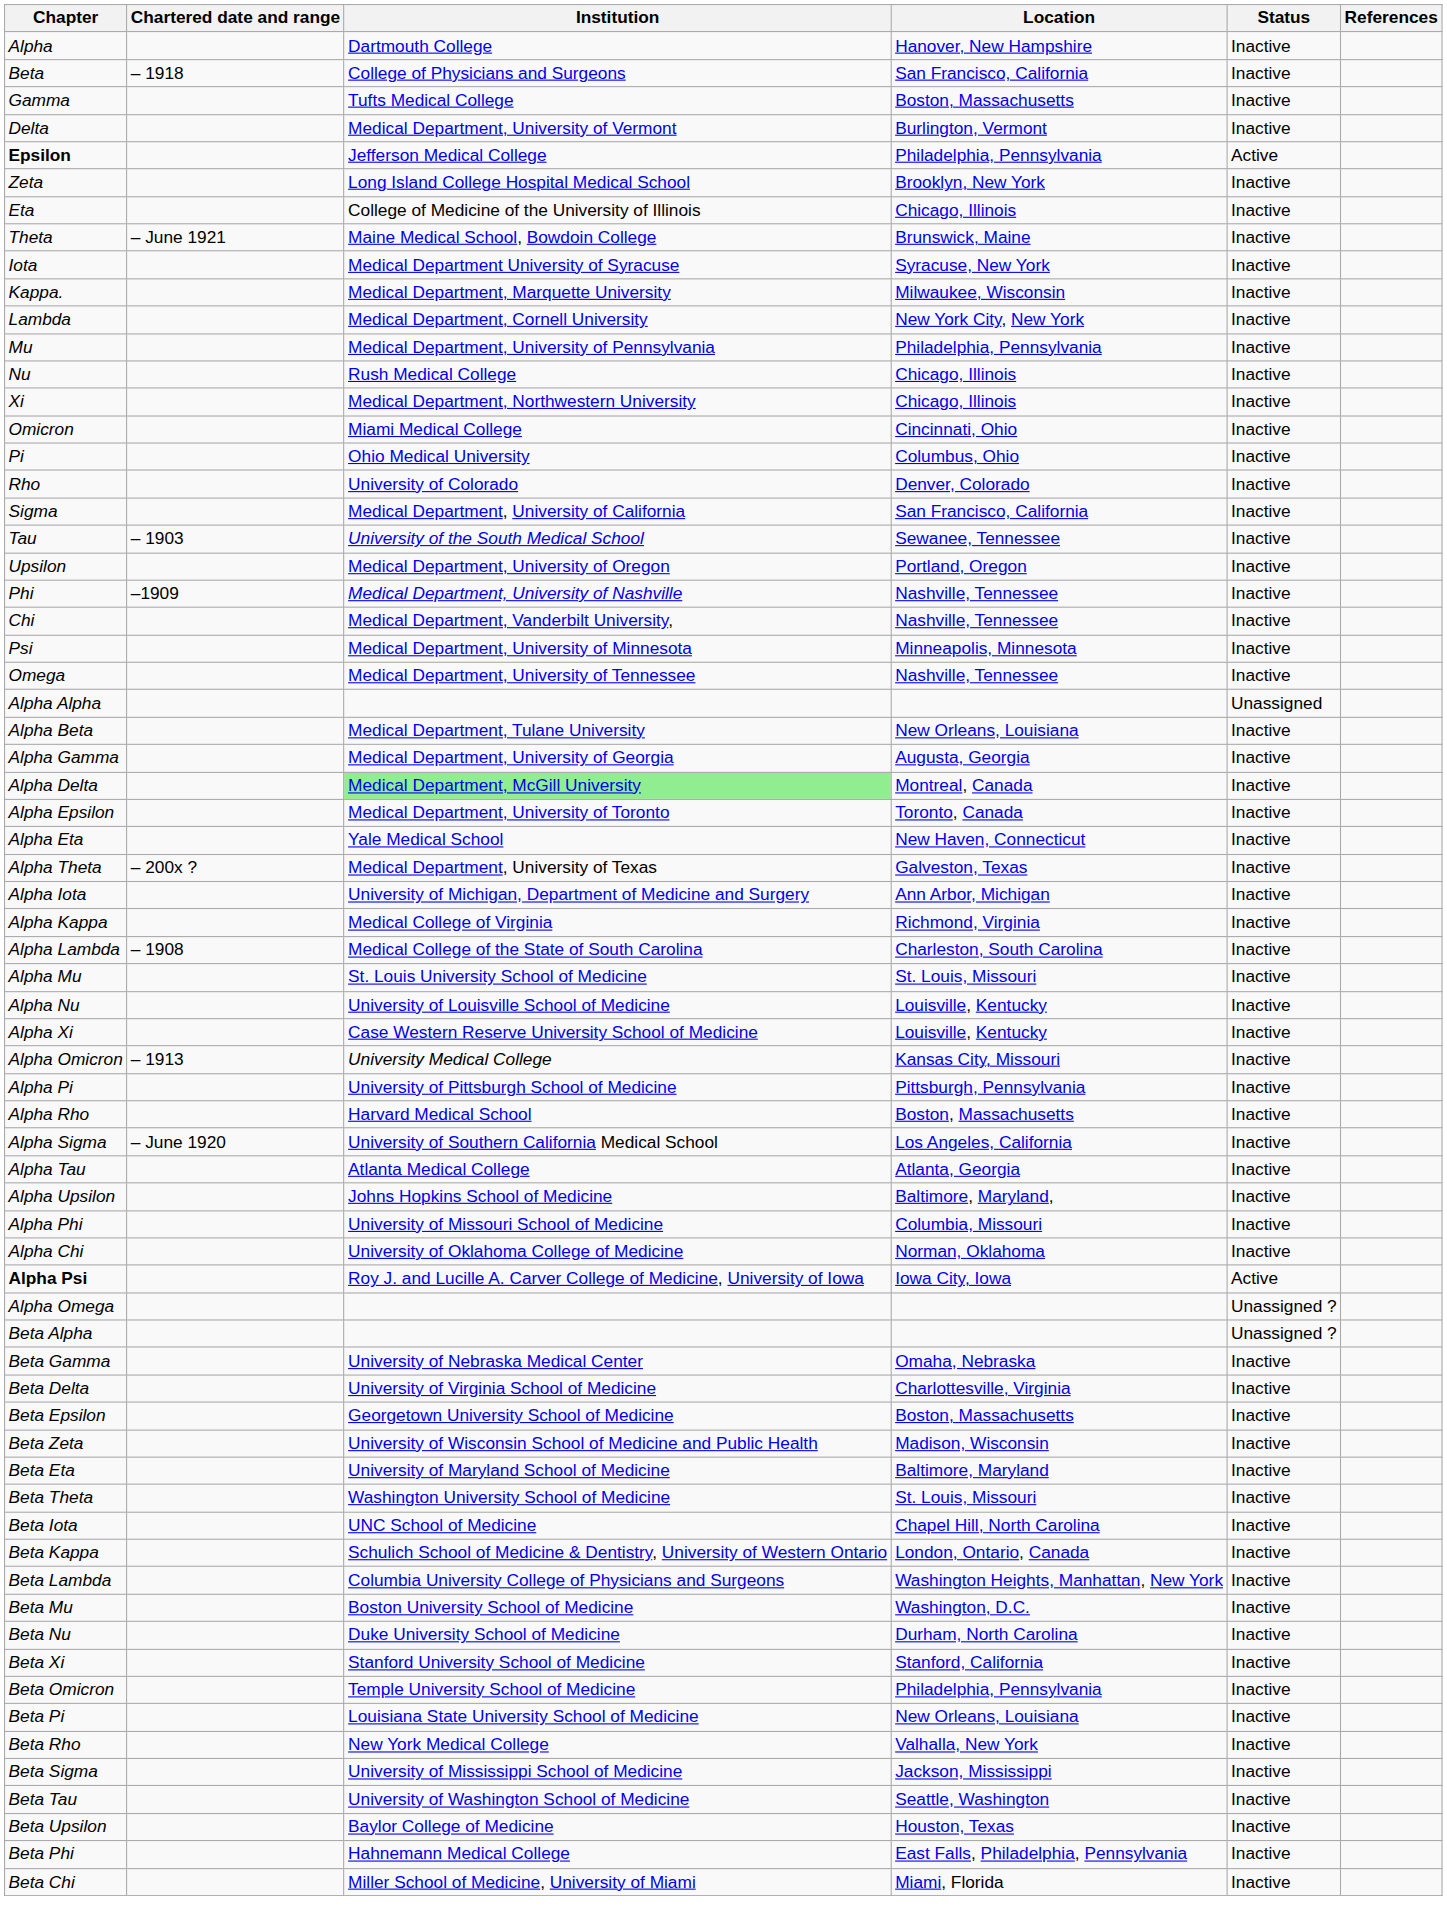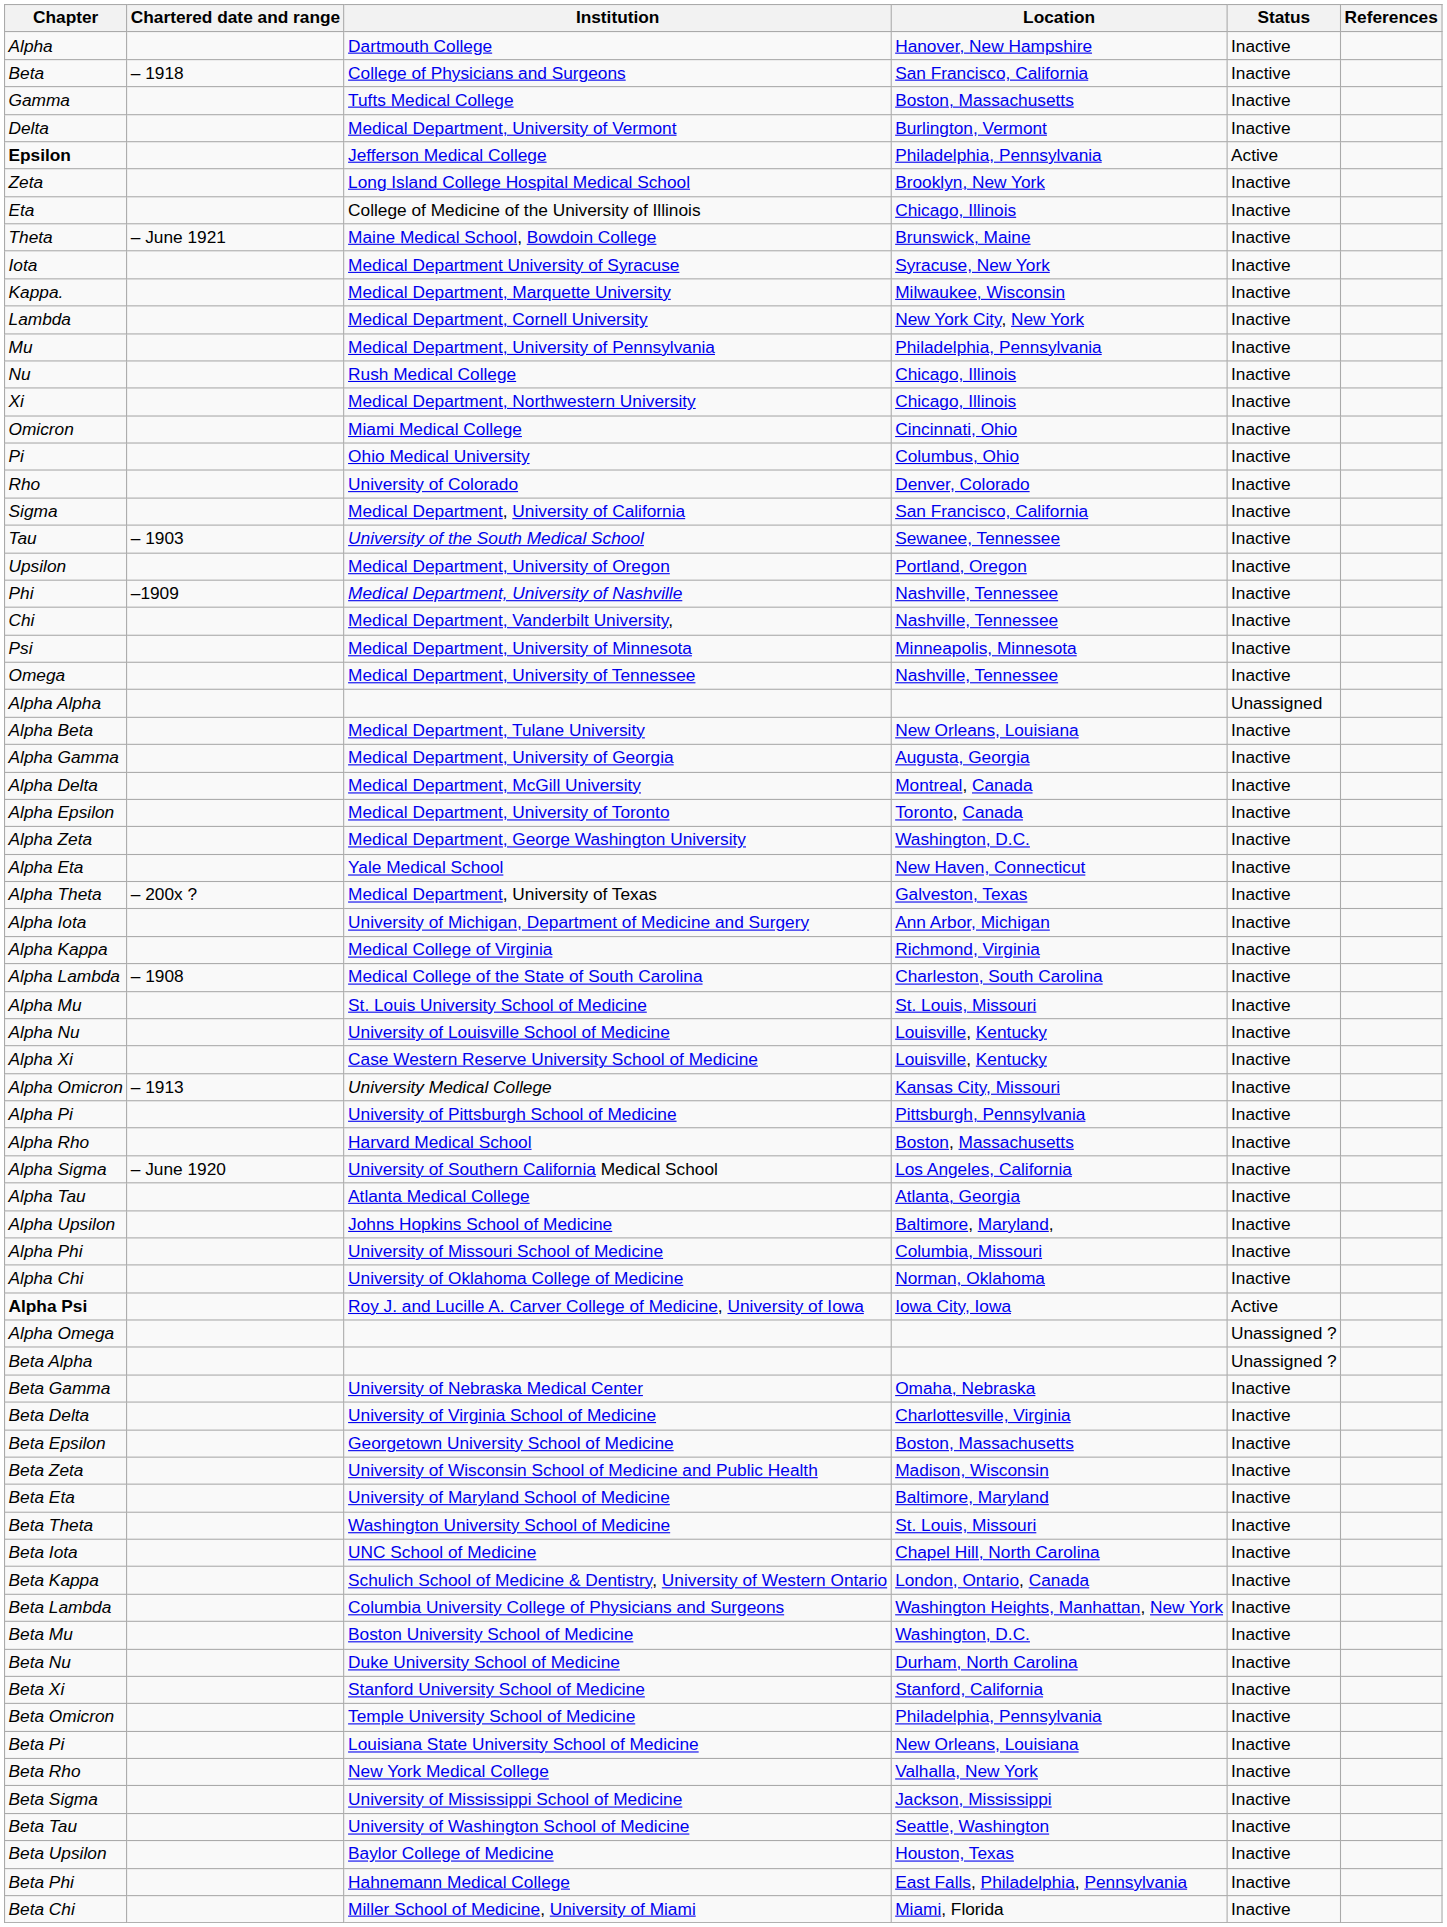 <table class="wikitable sortable">
 <tr>
 <th>Chapter</th>
 <th>Chartered date and range</th>
 <th>Institution</th>
 <th>Location</th>
 <th>Status</th>
 <th>References</th>
 </tr>
 <tr>
 <td><em>Alpha</em></td>
 <td></td>
 <td><a href='#'>Dartmouth College</a></td>
 <td><a href='#'>Hanover, New Hampshire</a></td>
 <td>Inactive</td>
 <td></td>
 </tr>
 <tr>
 <td><em>Beta</em></td>
 <td> – 1918</td>
 <td><a href='#'>College of Physicians and Surgeons</a></td>
 <td><a href='#'>San Francisco, California</a></td>
 <td>Inactive</td>
 <td></td>
 </tr>
 <tr>
 <td><em>Gamma</em></td>
 <td></td>
 <td><a href='#'>Tufts Medical College</a></td>
 <td><a href='#'>Boston, Massachusetts</a></td>
 <td>Inactive</td>
 <td></td>
 </tr>
 <tr>
 <td><em>Delta</em></td>
 <td></td>
 <td><a href='#'>Medical Department, University of Vermont</a></td>
 <td><a href='#'>Burlington, Vermont</a></td>
 <td>Inactive</td>
 <td></td>
 </tr>
 <tr>
 <td><strong>Epsilon</strong></td>
 <td></td>
 <td><a href='#'>Jefferson Medical College</a></td>
 <td><a href='#'>Philadelphia, Pennsylvania</a></td>
 <td>Active</td>
 <td></td>
 </tr>
 <tr>
 <td><em>Zeta</em></td>
 <td></td>
 <td><a href='#'>Long Island College Hospital Medical School</a></td>
 <td><a href='#'>Brooklyn, New York</a></td>
 <td>Inactive</td>
 <td></td>
 </tr>
 <tr>
 <td><em>Eta</em></td>
 <td></td>
 <td>College of Medicine of the University of Illinois</td>
 <td><a href='#'>Chicago, Illinois</a></td>
 <td>Inactive</td>
 <td></td>
 </tr>
 <tr>
 <td><em>Theta</em></td>
 <td> – June 1921</td>
 <td><a href='#'>Maine Medical School</a>, <a href='#'>Bowdoin College</a></td>
 <td><a href='#'>Brunswick, Maine</a></td>
 <td>Inactive</td>
 <td></td>
 </tr>
 <tr>
 <td><em>Iota</em></td>
 <td></td>
 <td><a href='#'>Medical Department University of Syracuse</a></td>
 <td><a href='#'>Syracuse, New York</a></td>
 <td>Inactive</td>
 <td></td>
 </tr>
 <tr>
 <td><em>Kappa.</em></td>
 <td></td>
 <td><a href='#'>Medical Department, Marquette University</a></td>
 <td><a href='#'>Milwaukee, Wisconsin</a></td>
 <td>Inactive</td>
 <td></td>
 </tr>
 <tr>
 <td><em>Lambda</em></td>
 <td></td>
 <td><a href='#'>Medical Department, Cornell University</a></td>
 <td><a href='#'>New York City</a>, <a href='#'>New York</a></td>
 <td>Inactive</td>
 <td></td>
 </tr>
 <tr>
 <td><em>Mu</em></td>
 <td></td>
 <td><a href='#'>Medical Department, University of Pennsylvania</a></td>
 <td><a href='#'>Philadelphia, Pennsylvania</a></td>
 <td>Inactive</td>
 <td></td>
 </tr>
 <tr>
 <td><em>Nu</em></td>
 <td></td>
 <td><a href='#'>Rush Medical College</a></td>
 <td><a href='#'>Chicago, Illinois</a></td>
 <td>Inactive</td>
 <td></td>
 </tr>
 <tr>
 <td><em>Xi</em></td>
 <td></td>
 <td><a href='#'>Medical Department, Northwestern University</a></td>
 <td><a href='#'>Chicago, Illinois</a></td>
 <td>Inactive</td>
 <td></td>
 </tr>
 <tr>
 <td><em>Omicron</em></td>
 <td></td>
 <td><a href='#'>Miami Medical College</a></td>
 <td><a href='#'>Cincinnati, Ohio</a></td>
 <td>Inactive</td>
 <td></td>
 </tr>
 <tr>
 <td><em>Pi</em></td>
 <td></td>
 <td><a href='#'>Ohio Medical University</a></td>
 <td><a href='#'>Columbus, Ohio</a></td>
 <td>Inactive</td>
 <td></td>
 </tr>
 <tr>
 <td><em>Rho</em></td>
 <td></td>
 <td><a href='#'>University of Colorado</a></td>
 <td><a href='#'>Denver, Colorado</a></td>
 <td>Inactive</td>
 <td></td>
 </tr>
 <tr>
 <td><em>Sigma</em></td>
 <td></td>
 <td><a href='#'>Medical Department</a>, <a href='#'>University of California</a></td>
 <td><a href='#'>San Francisco, California</a></td>
 <td>Inactive</td>
 <td></td>
 </tr>
 <tr>
 <td><em>Tau</em></td>
 <td> – 1903</td>
 <td><a href='#'><em>University of the South Medical School</em></a></td>
 <td><a href='#'>Sewanee, Tennessee</a></td>
 <td>Inactive</td>
 <td></td>
 </tr>
 <tr>
 <td><em>Upsilon</em></td>
 <td></td>
 <td><a href='#'>Medical Department, University of Oregon</a></td>
 <td><a href='#'>Portland, Oregon</a></td>
 <td>Inactive</td>
 <td></td>
 </tr>
 <tr>
 <td><em>Phi</em></td>
 <td> –1909</td>
 <td><a href='#'><em>Medical Department, University of Nashville</em></a></td>
 <td><a href='#'>Nashville, Tennessee</a></td>
 <td>Inactive</td>
 <td></td>
 </tr>
 <tr>
 <td><em>Chi</em></td>
 <td></td>
 <td><a href='#'>Medical Department, Vanderbilt University</a>,</td>
 <td><a href='#'>Nashville, Tennessee</a></td>
 <td>Inactive</td>
 <td></td>
 </tr>
 <tr>
 <td><em>Psi</em></td>
 <td></td>
 <td><a href='#'>Medical Department, University of Minnesota</a></td>
 <td><a href='#'>Minneapolis, Minnesota</a></td>
 <td>Inactive</td>
 <td></td>
 </tr>
 <tr>
 <td><em>Omega</em></td>
 <td></td>
 <td><a href='#'>Medical Department, University of Tennessee</a></td>
 <td><a href='#'>Nashville, Tennessee</a></td>
 <td>Inactive</td>
 <td></td>
 </tr>
 <tr>
 <td><em>Alpha Alpha</em></td>
 <td></td>
 <td></td>
 <td></td>
 <td>Unassigned</td>
 <td></td>
 </tr>
 <tr>
 <td><em>Alpha Beta</em></td>
 <td></td>
 <td><a href='#'>Medical Department, Tulane University</a></td>
 <td><a href='#'>New Orleans, Louisiana</a></td>
 <td>Inactive</td>
 <td></td>
 </tr>
 <tr>
 <td><em>Alpha Gamma</em></td>
 <td></td>
 <td><a href='#'>Medical Department, University of Georgia</a></td>
 <td><a href='#'>Augusta, Georgia</a></td>
 <td>Inactive</td>
 <td></td>
 </tr>
 <tr>
 <td><em>Alpha Delta</em></td>
 <td></td>
-<td style="background: lightgreen;"><a href='#'>Medical Department, McGill University</a></td>
+<td><a href='#'>Medical Department, McGill University</a></td>
 <td><a href='#'>Montreal</a>, <a href='#'>Canada</a></td>
 <td>Inactive</td>
 <td></td>
 </tr>
 <tr>
 <td><em>Alpha Epsilon</em></td>
 <td></td>
 <td><a href='#'>Medical Department, University of Toronto</a></td>
 <td><a href='#'>Toronto</a>, <a href='#'>Canada</a></td>
+<td>Inactive</td>
+<td></td>
+</tr>
+<tr>
+<td><em>Alpha Zeta</em></td>
+<td></td>
+<td><a href='#'>Medical Department, George Washington University</a></td>
+<td><a href='#'>Washington, D.C.</a></td>
 <td>Inactive</td>
 <td></td>
 </tr>
 <tr>
 <td><em>Alpha Eta</em></td>
 <td></td>
 <td><a href='#'>Yale Medical School</a></td>
 <td><a href='#'>New Haven, Connecticut</a></td>
 <td>Inactive</td>
 <td></td>
 </tr>
 <tr>
 <td><em>Alpha Theta</em></td>
 <td> – 200x ?</td>
 <td><a href='#'>Medical Department</a>, University of Texas</td>
 <td><a href='#'>Galveston, Texas</a></td>
 <td>Inactive</td>
 <td></td>
 </tr>
 <tr>
 <td><em>Alpha Iota</em></td>
 <td></td>
 <td><a href='#'>University of Michigan, Department of Medicine and Surgery</a></td>
 <td><a href='#'>Ann Arbor, Michigan</a></td>
 <td>Inactive</td>
 <td></td>
 </tr>
 <tr>
 <td><em>Alpha Kappa</em></td>
 <td></td>
 <td><a href='#'>Medical College of Virginia</a></td>
 <td><a href='#'>Richmond, Virginia</a></td>
 <td>Inactive</td>
 <td></td>
 </tr>
 <tr>
 <td><em>Alpha Lambda</em></td>
 <td> – 1908</td>
 <td><a href='#'>Medical College of the State of South Carolina</a></td>
 <td><a href='#'>Charleston, South Carolina</a></td>
 <td>Inactive</td>
 <td></td>
 </tr>
 <tr>
 <td><em>Alpha Mu</em></td>
 <td></td>
 <td><a href='#'>St. Louis University School of Medicine</a></td>
 <td><a href='#'>St. Louis, Missouri</a></td>
 <td>Inactive</td>
 <td></td>
 </tr>
 <tr>
 <td><em>Alpha Nu</em></td>
 <td></td>
 <td><a href='#'>University of Louisville School of Medicine</a></td>
 <td><a href='#'>Louisville</a>, <a href='#'>Kentucky</a></td>
 <td>Inactive</td>
 <td></td>
 </tr>
 <tr>
 <td><em>Alpha Xi</em></td>
 <td></td>
 <td><a href='#'>Case Western Reserve University School of Medicine</a></td>
 <td><a href='#'>Louisville</a>, <a href='#'>Kentucky</a></td>
 <td>Inactive</td>
 <td></td>
 </tr>
 <tr>
 <td><em>Alpha Omicron</em></td>
 <td> – 1913</td>
 <td><em>University Medical College</em></td>
 <td><a href='#'>Kansas City, Missouri</a></td>
 <td>Inactive</td>
 <td></td>
 </tr>
 <tr>
 <td><em>Alpha Pi</em></td>
 <td></td>
 <td><a href='#'>University of Pittsburgh School of Medicine</a></td>
 <td><a href='#'>Pittsburgh, Pennsylvania</a></td>
 <td>Inactive</td>
 <td></td>
 </tr>
 <tr>
 <td><em>Alpha Rho</em></td>
 <td></td>
 <td><a href='#'>Harvard Medical School</a></td>
 <td><a href='#'>Boston</a>, <a href='#'>Massachusetts</a></td>
 <td>Inactive</td>
 <td></td>
 </tr>
 <tr>
 <td><em>Alpha Sigma</em></td>
 <td> – June 1920</td>
 <td><a href='#'>University of Southern California</a> Medical School</td>
 <td><a href='#'>Los Angeles, California</a></td>
 <td>Inactive</td>
 <td></td>
 </tr>
 <tr>
 <td><em>Alpha Tau</em></td>
 <td></td>
 <td><a href='#'>Atlanta Medical College</a></td>
 <td><a href='#'>Atlanta, Georgia</a></td>
 <td>Inactive</td>
 <td></td>
 </tr>
 <tr>
 <td><em>Alpha Upsilon</em></td>
 <td></td>
 <td><a href='#'>Johns Hopkins School of Medicine</a></td>
 <td><a href='#'>Baltimore</a>, <a href='#'>Maryland</a>,</td>
 <td>Inactive</td>
 <td></td>
 </tr>
 <tr>
 <td><em>Alpha Phi</em></td>
 <td></td>
 <td><a href='#'>University of Missouri School of Medicine</a></td>
 <td><a href='#'>Columbia, Missouri</a></td>
 <td>Inactive</td>
 <td></td>
 </tr>
 <tr>
 <td><em>Alpha Chi</em></td>
 <td></td>
 <td><a href='#'>University of Oklahoma College of Medicine</a></td>
 <td><a href='#'>Norman, Oklahoma</a></td>
 <td>Inactive</td>
 <td></td>
 </tr>
 <tr>
 <td><strong>Alpha Psi</strong></td>
 <td></td>
 <td><a href='#'>Roy J. and Lucille A. Carver College of Medicine</a>, <a href='#'>University of Iowa</a></td>
 <td><a href='#'>Iowa City, Iowa</a></td>
 <td>Active</td>
 <td></td>
 </tr>
 <tr>
 <td><em>Alpha Omega</em></td>
 <td></td>
 <td></td>
 <td></td>
 <td>Unassigned ?</td>
 <td></td>
 </tr>
 <tr>
 <td><em>Beta Alpha</em></td>
 <td></td>
 <td></td>
 <td></td>
 <td>Unassigned ?</td>
 <td></td>
 </tr>
 <tr>
 <td><em>Beta Gamma</em></td>
 <td></td>
 <td><a href='#'>University of Nebraska Medical Center</a></td>
 <td><a href='#'>Omaha, Nebraska</a></td>
 <td>Inactive</td>
 <td></td>
 </tr>
 <tr>
 <td><em>Beta Delta</em></td>
 <td></td>
 <td><a href='#'>University of Virginia School of Medicine</a></td>
 <td><a href='#'>Charlottesville, Virginia</a></td>
 <td>Inactive</td>
 <td></td>
 </tr>
 <tr>
 <td><em>Beta Epsilon</em></td>
 <td></td>
 <td><a href='#'>Georgetown University School of Medicine</a></td>
 <td><a href='#'>Boston, Massachusetts</a></td>
 <td>Inactive</td>
 <td></td>
 </tr>
 <tr>
 <td><em>Beta Zeta</em></td>
 <td></td>
 <td><a href='#'>University of Wisconsin School of Medicine and Public Health</a></td>
 <td><a href='#'>Madison, Wisconsin</a></td>
 <td>Inactive</td>
 <td></td>
 </tr>
 <tr>
 <td><em>Beta Eta</em></td>
 <td></td>
 <td><a href='#'>University of Maryland School of Medicine</a></td>
 <td><a href='#'>Baltimore, Maryland</a></td>
 <td>Inactive</td>
 <td></td>
 </tr>
 <tr>
 <td><em>Beta Theta</em></td>
 <td></td>
 <td><a href='#'>Washington University School of Medicine</a></td>
 <td><a href='#'>St. Louis, Missouri</a></td>
 <td>Inactive</td>
 <td></td>
 </tr>
 <tr>
 <td><em>Beta Iota</em></td>
 <td></td>
 <td><a href='#'>UNC School of Medicine</a></td>
 <td><a href='#'>Chapel Hill, North Carolina</a></td>
 <td>Inactive</td>
 <td></td>
 </tr>
 <tr>
 <td><em>Beta Kappa</em></td>
 <td></td>
 <td><a href='#'>Schulich School of Medicine & Dentistry</a>, <a href='#'>University of Western Ontario</a></td>
 <td><a href='#'>London, Ontario</a>, <a href='#'>Canada</a></td>
 <td>Inactive</td>
 <td></td>
 </tr>
 <tr>
 <td><em>Beta Lambda</em></td>
 <td></td>
 <td><a href='#'>Columbia University College of Physicians and Surgeons</a></td>
 <td><a href='#'>Washington Heights, Manhattan</a>, <a href='#'>New York</a></td>
 <td>Inactive</td>
 <td></td>
 </tr>
 <tr>
 <td><em>Beta Mu</em></td>
 <td></td>
 <td><a href='#'>Boston University School of Medicine</a></td>
 <td><a href='#'>Washington, D.C.</a></td>
 <td>Inactive</td>
 <td></td>
 </tr>
 <tr>
 <td><em>Beta Nu</em></td>
 <td></td>
 <td><a href='#'>Duke University School of Medicine</a></td>
 <td><a href='#'>Durham, North Carolina</a></td>
 <td>Inactive</td>
 <td></td>
 </tr>
 <tr>
 <td><em>Beta Xi</em></td>
 <td></td>
 <td><a href='#'>Stanford University School of Medicine</a></td>
 <td><a href='#'>Stanford, California</a></td>
 <td>Inactive</td>
 <td></td>
 </tr>
 <tr>
 <td><em>Beta Omicron</em></td>
 <td></td>
 <td><a href='#'>Temple University School of Medicine</a></td>
 <td><a href='#'>Philadelphia, Pennsylvania</a></td>
 <td>Inactive</td>
 <td></td>
 </tr>
 <tr>
 <td><em>Beta Pi</em></td>
 <td></td>
 <td><a href='#'>Louisiana State University School of Medicine</a></td>
 <td><a href='#'>New Orleans, Louisiana</a></td>
 <td>Inactive</td>
 <td></td>
 </tr>
 <tr>
 <td><em>Beta Rho</em></td>
 <td></td>
 <td><a href='#'>New York Medical College</a></td>
 <td><a href='#'>Valhalla, New York</a></td>
 <td>Inactive</td>
 <td></td>
 </tr>
 <tr>
 <td><em>Beta Sigma</em></td>
 <td></td>
 <td><a href='#'>University of Mississippi School of Medicine</a></td>
 <td><a href='#'>Jackson, Mississippi</a></td>
 <td>Inactive</td>
 <td></td>
 </tr>
 <tr>
 <td><em>Beta Tau</em></td>
 <td></td>
 <td><a href='#'>University of Washington School of Medicine</a></td>
 <td><a href='#'>Seattle, Washington</a></td>
 <td>Inactive</td>
 <td></td>
 </tr>
 <tr>
 <td><em>Beta Upsilon</em></td>
 <td></td>
 <td><a href='#'>Baylor College of Medicine</a></td>
 <td><a href='#'>Houston, Texas</a></td>
 <td>Inactive</td>
 <td></td>
 </tr>
 <tr>
 <td><em>Beta Phi</em></td>
 <td></td>
 <td><a href='#'>Hahnemann Medical College</a></td>
 <td><a href='#'>East Falls</a>, <a href='#'>Philadelphia</a>, <a href='#'>Pennsylvania</a></td>
 <td>Inactive</td>
 <td></td>
 </tr>
 <tr>
 <td><em>Beta Chi</em></td>
 <td></td>
 <td><a href='#'>Miller School of Medicine</a>, <a href='#'>University of Miami</a></td>
 <td><a href='#'>Miami</a>, Florida</td>
 <td>Inactive</td>
 <td></td>
 </tr>
 </table>
